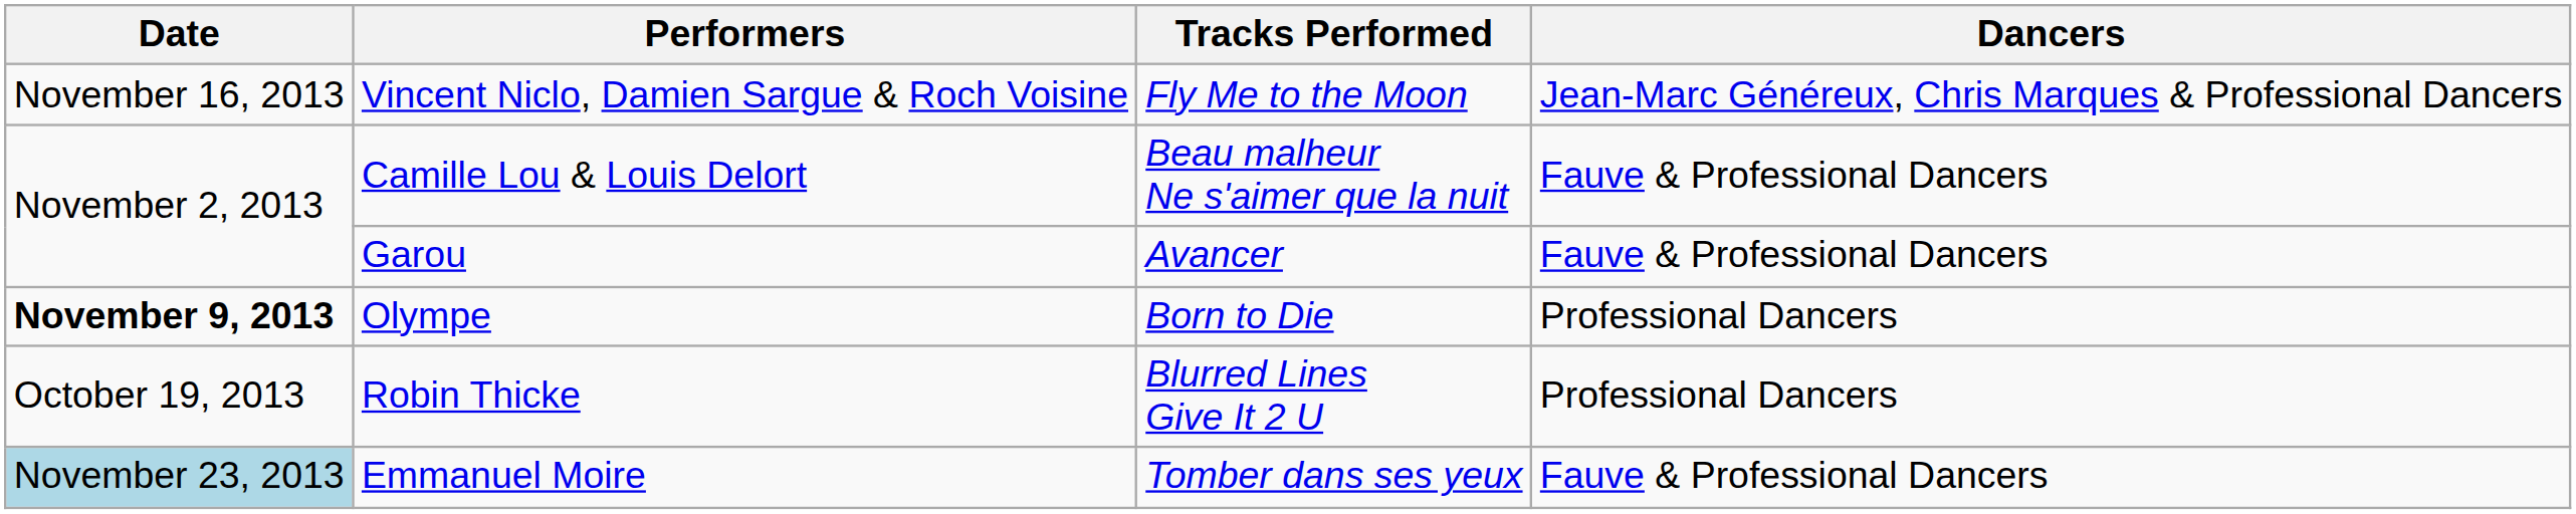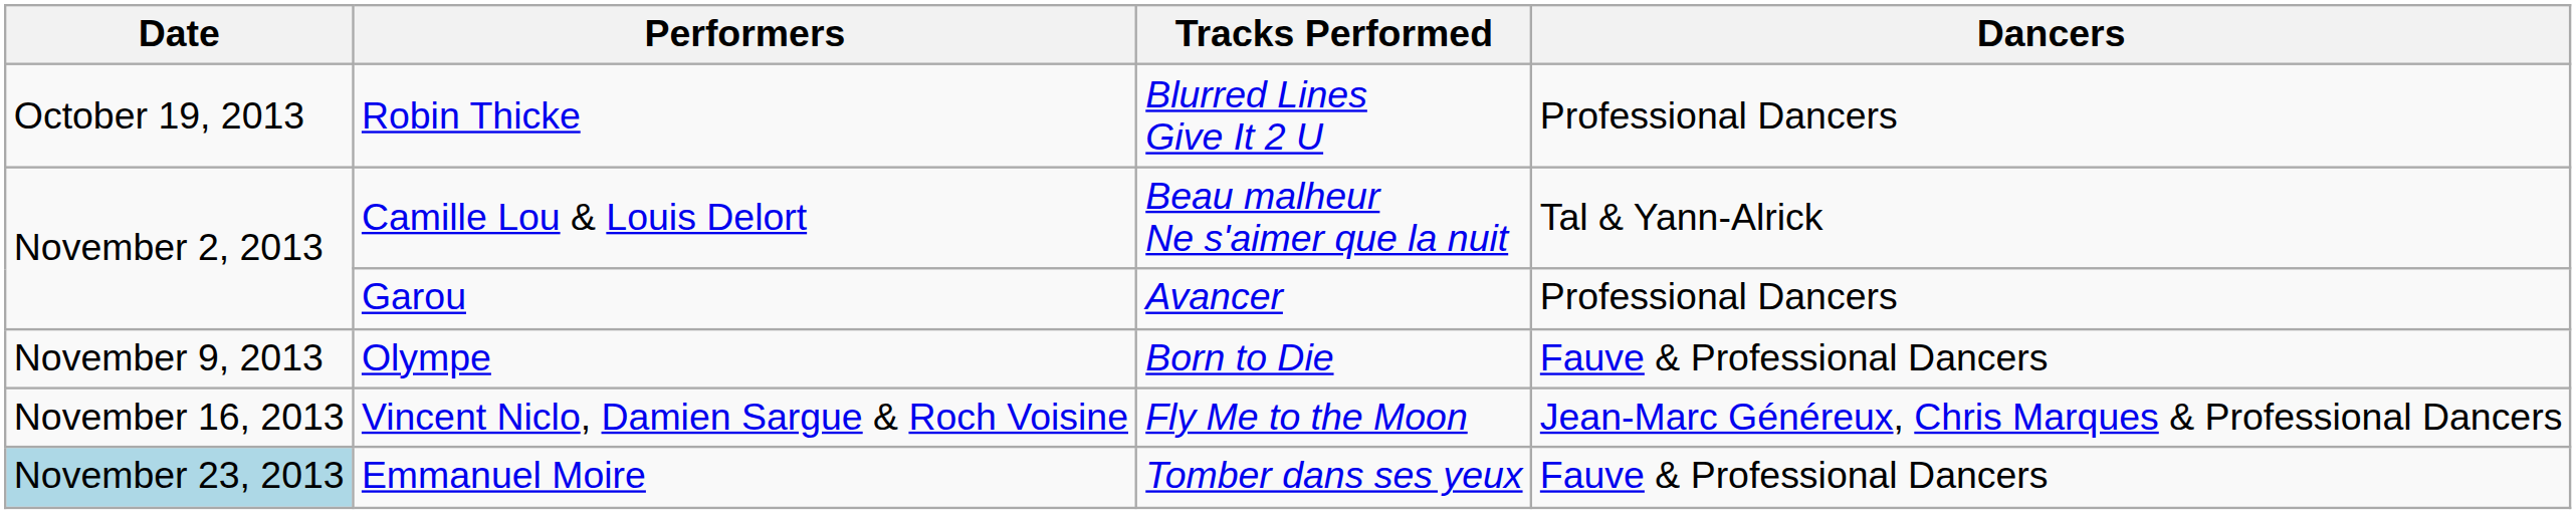 <table class="wikitable">
 <tr>
 <th>Date</th>
 <th>Performers</th>
 <th>Tracks Performed</th>
 <th>Dancers</th>
 </tr>
 <tr>
-<td>November 16, 2013</td>
-<td><a href='#'>Vincent Niclo</a>, <a href='#'>Damien Sargue</a> & <a href='#'>Roch Voisine</a></td>
-<td><em><a href='#'>Fly Me to the Moon</a></em></td>
-<td><a href='#'>Jean-Marc Généreux</a>, <a href='#'>Chris Marques</a> & Professional Dancers</td>
+<td>October 19, 2013</td>
+<td><a href='#'>Robin Thicke</a></td>
+<td><em><a href='#'>Blurred Lines</a></em><br><em><a href='#'>Give It 2 U</a></em></td>
+<td>Professional Dancers</td>
 </tr>
 <tr>
 <td rowspan="2">November 2, 2013</td>
 <td><a href='#'>Camille Lou</a> & <a href='#'>Louis Delort</a></td>
 <td><em><a href='#'>Beau malheur</a></em><br><em><a href='#'>Ne s'aimer que la nuit</a></em></td>
-<td><a href='#'>Fauve</a> & Professional Dancers</td>
+<td>Tal & Yann-Alrick</td>
 </tr>
 <tr>
 <td><a href='#'>Garou</a></td>
 <td><em><a href='#'>Avancer</a></em></td>
+<td>Professional Dancers</td>
+</tr>
+<tr>
+<td>November 9, 2013</td>
+<td><a href='#'>Olympe</a></td>
+<td><em><a href='#'>Born to Die</a></em></td>
 <td><a href='#'>Fauve</a> & Professional Dancers</td>
 </tr>
 <tr>
-<td><strong>November 9, 2013</strong></td>
-<td><a href='#'>Olympe</a></td>
-<td><em><a href='#'>Born to Die</a></em></td>
-<td>Professional Dancers</td>
-</tr>
-<tr>
-<td>October 19, 2013</td>
-<td><a href='#'>Robin Thicke</a></td>
-<td><em><a href='#'>Blurred Lines</a></em><br><em><a href='#'>Give It 2 U</a></em></td>
-<td>Professional Dancers</td>
+<td>November 16, 2013</td>
+<td><a href='#'>Vincent Niclo</a>, <a href='#'>Damien Sargue</a> & <a href='#'>Roch Voisine</a></td>
+<td><em><a href='#'>Fly Me to the Moon</a></em></td>
+<td><a href='#'>Jean-Marc Généreux</a>, <a href='#'>Chris Marques</a> & Professional Dancers</td>
 </tr>
 <tr>
 <td style="background: lightblue;">November 23, 2013</td>
 <td><a href='#'>Emmanuel Moire</a></td>
 <td><em><a href='#'>Tomber dans ses yeux</a></em></td>
 <td><a href='#'>Fauve</a> & Professional Dancers</td>
 </tr>
 </table>
